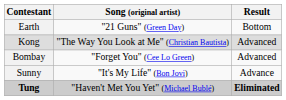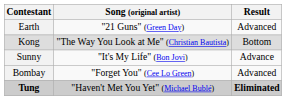 <table class="wikitable" style="text-align:center;">
 <tr>
 <th scope="col">Contestant</th>
 <th style="width:290px;" scope="col">Song <small>(original artist)</small></th>
 <th scope="col">Result</th>
 </tr>
 <tr>
 <th scope="row" style="font-weight:normal;">Earth</th>
 <td>"21 Guns" <small>(<a href='#'>Green Day</a>)</small></td>
-<td>Bottom</td>
+<td>Advanced</td>
 </tr>
 <tr style="background:#ddd;">
 <th scope="row" style="background-color:#DDDDDD; font-weight:normal;">Kong</th>
 <td>"The Way You Look at Me" <small>(<a href='#'>Christian Bautista</a>)</small></td>
-<td>Advanced</td>
+<td>Bottom</td>
+</tr>
+<tr>
+<th scope="row" style="font-weight:normal;">Sunny</th>
+<td>"It's My Life" <small>(<a href='#'>Bon Jovi</a>)</small></td>
+<td>Advance</td>
 </tr>
 <tr>
 <th scope="row" style="font-weight:normal;">Bombay</th>
 <td>"Forget You" <small>(<a href='#'>Cee Lo Green</a>)</small></td>
 <td>Advanced</td>
-</tr>
-<tr>
-<th scope="row" style="font-weight:normal;">Sunny</th>
-<td>"It's My Life" <small>(<a href='#'>Bon Jovi</a>)</small></td>
-<td>Advance</td>
 </tr>
 <tr style="background:#ccc;">
 <th scope="row" style="background-color:#CCCCCC; font-weight:normal;"><strong>Tung</strong></th>
 <td>"Haven't Met You Yet" <small>(<a href='#'>Michael Bublé</a>)</small></td>
 <td><strong>Eliminated</strong></td>
 </tr>
 </table>
